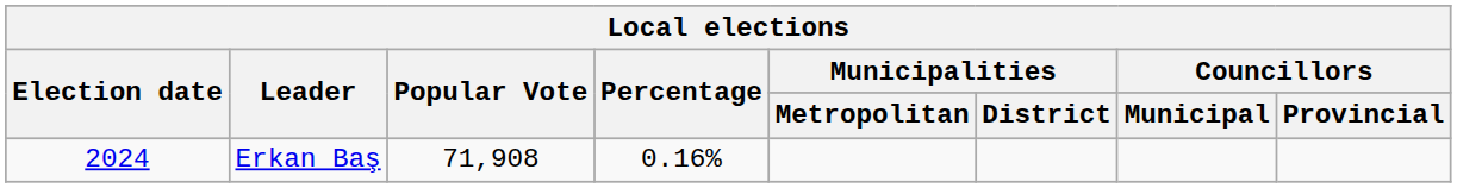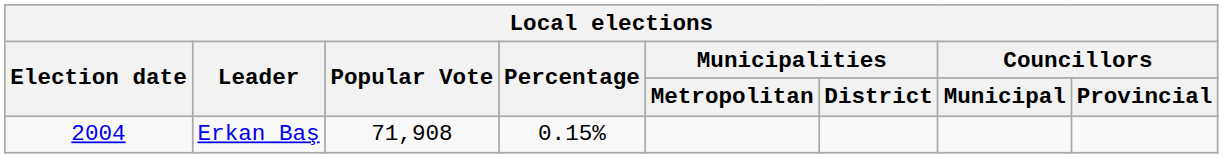 <table class="wikitable" style="text-align:center;">
 <tr>
 <th colspan="9">Local elections</th>
 </tr>
 <tr>
 <th rowspan="2">Election date</th>
 <th rowspan="2">Leader</th>
 <th rowspan="2">Popular Vote</th>
 <th rowspan="2">Percentage</th>
 <th colspan="2">Municipalities</th>
 <th colspan="2">Councillors</th>
 </tr>
 <tr>
 <th>Metropolitan</th>
 <th>District</th>
 <th>Municipal</th>
 <th>Provincial</th>
 </tr>
 <tr>
-<td><a href='#'>2024</a></td>
+<td><a href='#'>2004</a></td>
 <td><a href='#'>Erkan Baş</a></td>
 <td>71,908</td>
-<td>0.16%</td>
+<td>0.15%</td>
 <td></td>
 <td></td>
 <td></td>
 <td></td>
 </tr>
 </table>
